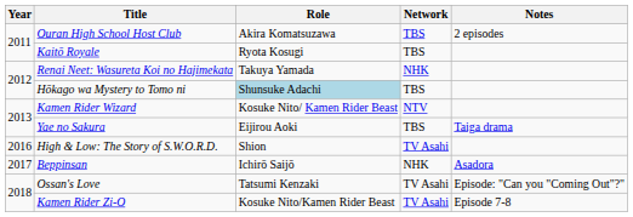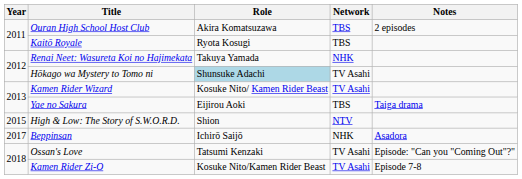 <table class="wikitable">
 <tr>
 <th>Year</th>
 <th>Title</th>
 <th>Role</th>
 <th>Network</th>
 <th>Notes</th>
 </tr>
 <tr>
 <td rowspan=2>2011</td>
 <td><em><a href='#'>Ouran High School Host Club</a></em></td>
 <td>Akira Komatsuzawa</td>
 <td><a href='#'>TBS</a></td>
 <td>2 episodes</td>
 </tr>
 <tr>
 <td><em><a href='#'>Kaitō Royale</a></em></td>
 <td>Ryota Kosugi</td>
 <td>TBS</td>
 <td></td>
 </tr>
 <tr>
 <td rowspan=2>2012</td>
 <td><em><a href='#'>Renai Neet: Wasureta Koi no Hajimekata</a></em></td>
 <td>Takuya Yamada</td>
 <td><a href='#'>NHK</a></td>
 <td></td>
 </tr>
 <tr>
 <td><em>Hōkago wa Mystery to Tomo ni</em></td>
 <td style="background: lightblue;">Shunsuke Adachi</td>
-<td>TBS</td>
+<td>TV Asahi</td>
 <td></td>
 </tr>
 <tr>
 <td rowspan=2>2013</td>
 <td><em><a href='#'>Kamen Rider Wizard</a></em></td>
 <td>Kosuke Nito/ <a href='#'>Kamen Rider Beast</a></td>
-<td><a href='#'>NTV</a></td>
+<td><a href='#'>TV Asahi</a></td>
 <td></td>
 </tr>
 <tr>
 <td><em><a href='#'>Yae no Sakura</a></em></td>
 <td>Eijirou Aoki</td>
 <td>TBS</td>
 <td><a href='#'>Taiga drama</a></td>
 </tr>
 <tr>
-<td>2016</td>
+<td>2015</td>
 <td><em>High & Low: The Story of S.W.O.R.D.</em></td>
 <td>Shion</td>
-<td><a href='#'>TV Asahi</a></td>
+<td><a href='#'>NTV</a></td>
 <td></td>
 </tr>
 <tr>
 <td>2017</td>
 <td><em><a href='#'>Beppinsan</a></em></td>
 <td>Ichirō Saijō</td>
 <td>NHK</td>
 <td><a href='#'>Asadora</a></td>
 </tr>
 <tr>
 <td rowspan=2>2018</td>
 <td><em>Ossan's Love</em></td>
 <td>Tatsumi Kenzaki</td>
 <td>TV Asahi</td>
 <td>Episode: "Can you "Coming Out"?"</td>
 </tr>
 <tr>
 <td><em><a href='#'>Kamen Rider Zi-O</a></em></td>
 <td>Kosuke Nito/Kamen Rider Beast</td>
 <td><a href='#'>TV Asahi</a></td>
 <td>Episode 7-8</td>
 </tr>
 </table>
